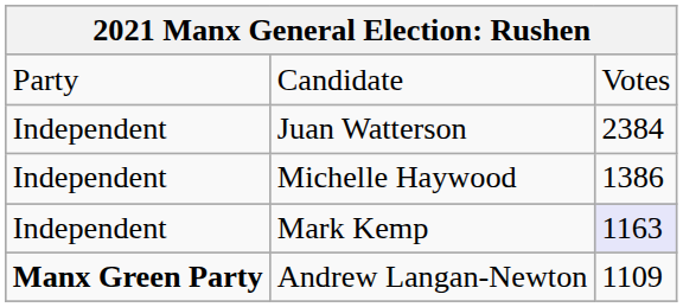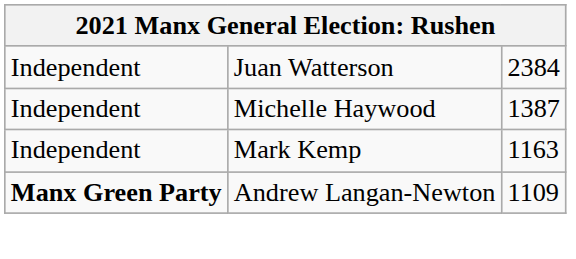 <table class="wikitable">
 <tr>
 <th colspan="3">2021 Manx General Election: Rushen</th>
-</tr>
-<tr>
-<td>Party</td>
-<td>Candidate</td>
-<td>Votes</td>
 </tr>
 <tr>
 <td>Independent</td>
 <td>Juan Watterson</td>
 <td>2384</td>
 </tr>
 <tr>
 <td>Independent</td>
 <td>Michelle Haywood</td>
-<td>1386</td>
+<td>1387</td>
 </tr>
 <tr>
 <td>Independent</td>
 <td>Mark Kemp</td>
-<td style="background: lavender;">1163</td>
+<td>1163</td>
 </tr>
 <tr>
 <td><strong>Manx Green Party</strong></td>
 <td>Andrew Langan-Newton</td>
 <td>1109</td>
 </tr>
 </table>
